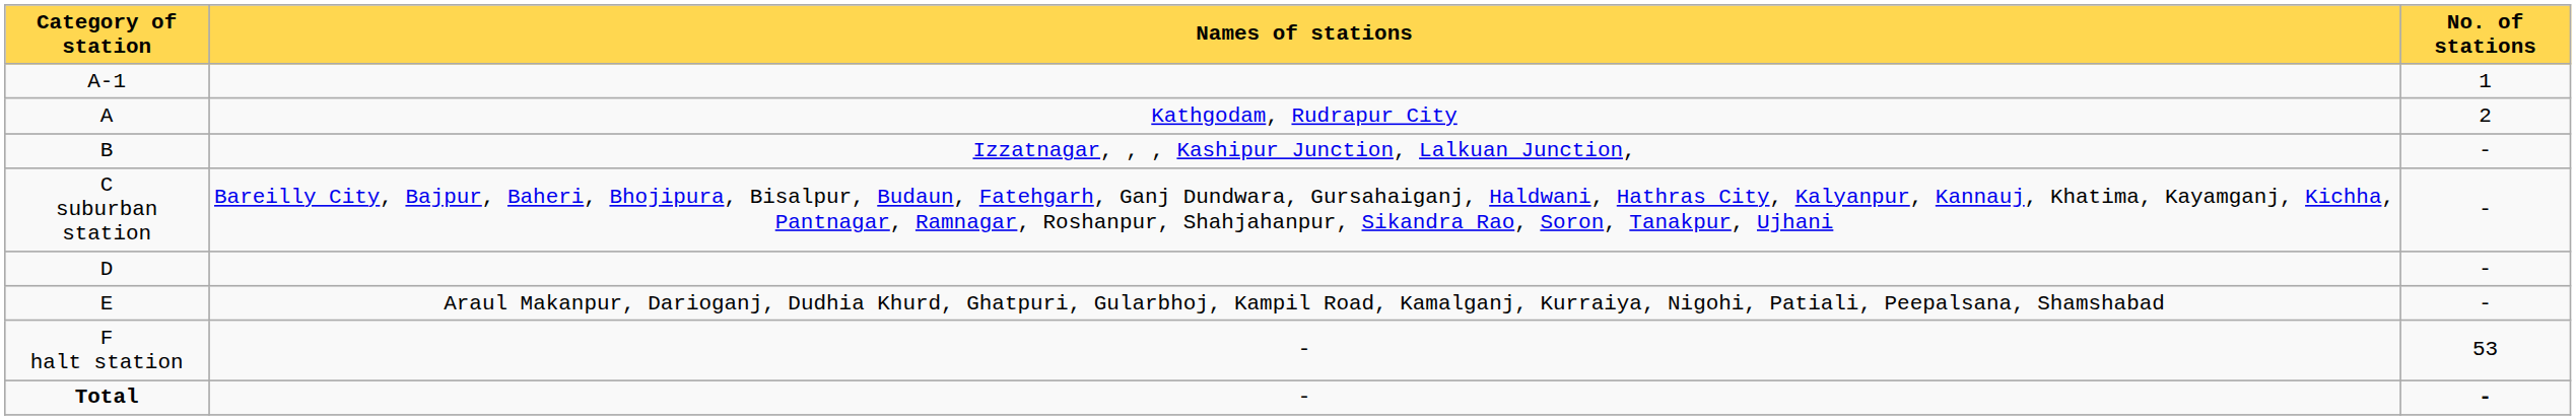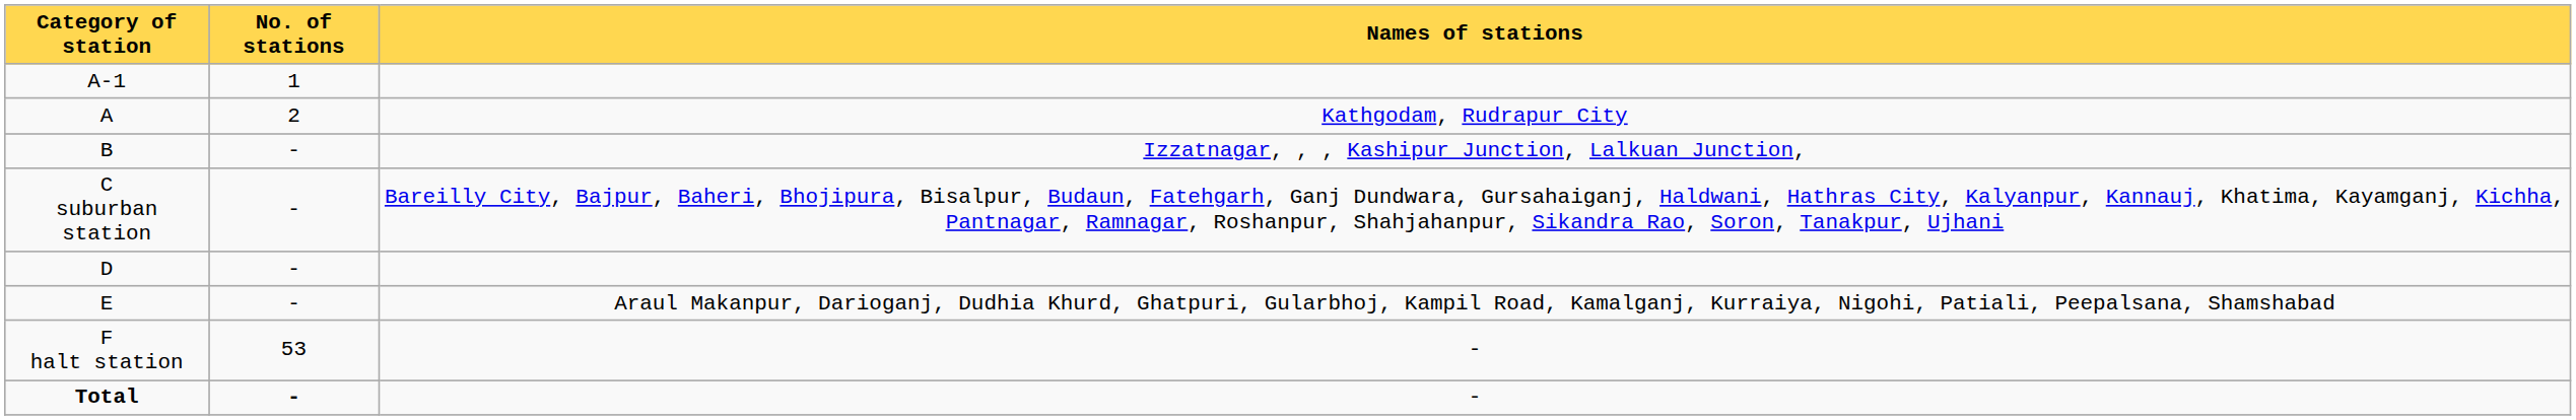 <table class="wikitable sortable">
 <tr>
 <th style="background:#ffd750;" !>Category of station</th>
+<th style="background:#ffd750;" !>No. of stations</th>
 <th style="background:#ffd750;" !>Names of stations</th>
-<th style="background:#ffd750;" !>No. of stations</th>
 </tr>
 <tr>
 <td style="text-align:center;">A-1</td>
+<td style="text-align:center;">1</td>
 <td style="text-align:center;"></td>
-<td style="text-align:center;">1</td>
 </tr>
 <tr>
 <td style="text-align:center;">A</td>
+<td style="text-align:center;">2</td>
 <td style="text-align:center;"><a href='#'>Kathgodam</a>, <a href='#'>Rudrapur City</a></td>
-<td style="text-align:center;">2</td>
 </tr>
 <tr>
 <td style="text-align:center;">B</td>
+<td style="text-align:center;">-</td>
 <td style="text-align:center;"><a href='#'>Izzatnagar</a>,  , , <a href='#'>Kashipur Junction</a>, <a href='#'>Lalkuan Junction</a>, </td>
+</tr>
+<tr>
+<td style="text-align:center;">C<br>suburban station</td>
+<td style="text-align:center;">-</td>
+<td style="text-align:center;"><a href='#'>Bareilly City</a>, <a href='#'>Bajpur</a>, <a href='#'>Baheri</a>, <a href='#'>Bhojipura</a>, Bisalpur, <a href='#'>Budaun</a>, <a href='#'>Fatehgarh</a>, Ganj Dundwara, Gursahaiganj, <a href='#'>Haldwani</a>, <a href='#'>Hathras City</a>, <a href='#'>Kalyanpur</a>, <a href='#'>Kannauj</a>, Khatima, Kayamganj, <a href='#'>Kichha</a>, <a href='#'>Pantnagar</a>, <a href='#'>Ramnagar</a>, Roshanpur, Shahjahanpur, <a href='#'>Sikandra Rao</a>, <a href='#'>Soron</a>, <a href='#'>Tanakpur</a>, <a href='#'>Ujhani</a></td>
+</tr>
+<tr>
+<td style="text-align:center;">D</td>
+<td style="text-align:center;">-</td>
+<td style="text-align:center;"></td>
+</tr>
+<tr>
+<td style="text-align:center;">E</td>
+<td style="text-align:center;">-</td>
+<td style="text-align:center;">Araul Makanpur, Darioganj, Dudhia Khurd, Ghatpuri, Gularbhoj, Kampil Road, Kamalganj,  Kurraiya, Nigohi, Patiali, Peepalsana, Shamshabad</td>
+</tr>
+<tr>
+<td style="text-align:center;">F<br>halt station</td>
+<td style="text-align:center;">53</td>
 <td style="text-align:center;">-</td>
 </tr>
 <tr>
-<td style="text-align:center;">C<br>suburban station</td>
-<td style="text-align:center;"><a href='#'>Bareilly City</a>, <a href='#'>Bajpur</a>, <a href='#'>Baheri</a>, <a href='#'>Bhojipura</a>, Bisalpur, <a href='#'>Budaun</a>, <a href='#'>Fatehgarh</a>, Ganj Dundwara, Gursahaiganj, <a href='#'>Haldwani</a>, <a href='#'>Hathras City</a>, <a href='#'>Kalyanpur</a>, <a href='#'>Kannauj</a>, Khatima, Kayamganj, <a href='#'>Kichha</a>, <a href='#'>Pantnagar</a>, <a href='#'>Ramnagar</a>, Roshanpur, Shahjahanpur, <a href='#'>Sikandra Rao</a>, <a href='#'>Soron</a>, <a href='#'>Tanakpur</a>, <a href='#'>Ujhani</a></td>
+<td style="text-align:center;"><strong>Total</strong></td>
+<td style="text-align:center;"><strong>-</strong></td>
 <td style="text-align:center;">-</td>
 </tr>
-<tr>
-<td style="text-align:center;">D</td>
-<td style="text-align:center;"></td>
-<td style="text-align:center;">-</td>
-</tr>
-<tr>
-<td style="text-align:center;">E</td>
-<td style="text-align:center;">Araul Makanpur, Darioganj, Dudhia Khurd, Ghatpuri, Gularbhoj, Kampil Road, Kamalganj,  Kurraiya, Nigohi, Patiali, Peepalsana, Shamshabad</td>
-<td style="text-align:center;">-</td>
-</tr>
-<tr>
-<td style="text-align:center;">F<br>halt station</td>
-<td style="text-align:center;">-</td>
-<td style="text-align:center;">53</td>
-</tr>
-<tr>
-<td style="text-align:center;"><strong>Total</strong></td>
-<td style="text-align:center;">-</td>
-<td style="text-align:center;"><strong>-</strong></td>
-</tr>
 </table>
